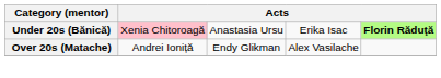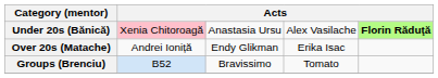 <table class="wikitable" style="text-align:center">
 <tr>
 <th spope="col" style="width:160px;">Category (mentor)</th>
 <th scope="col" colspan="4">Acts</th>
 </tr>
 <tr>
 <th scope="row">Under 20s (Bănică)</th>
 <td bgcolor=pink>Xenia Chitoroagă</td>
 <td>Anastasia Ursu</td>
-<td>Erika Isac</td>
+<td>Alex Vasilache</td>
 <td bgcolor=B4FB84><strong>Florin Răduţă</strong></td>
 </tr>
 <tr>
 <th scope="row">Over 20s (Matache)</th>
 <td>Andrei Ioniță</td>
 <td>Endy Glikman</td>
-<td>Alex Vasilache</td>
+<td>Erika Isac</td>
+<td></td>
+</tr>
+<tr>
+<th scope="row">Groups (Brenciu)</th>
+<td bgcolor=d1e5f8>B52</td>
+<td>Bravissimo</td>
+<td>Tomato</td>
 <td></td>
 </tr>
 <tr>
 </tr>
 </table>
